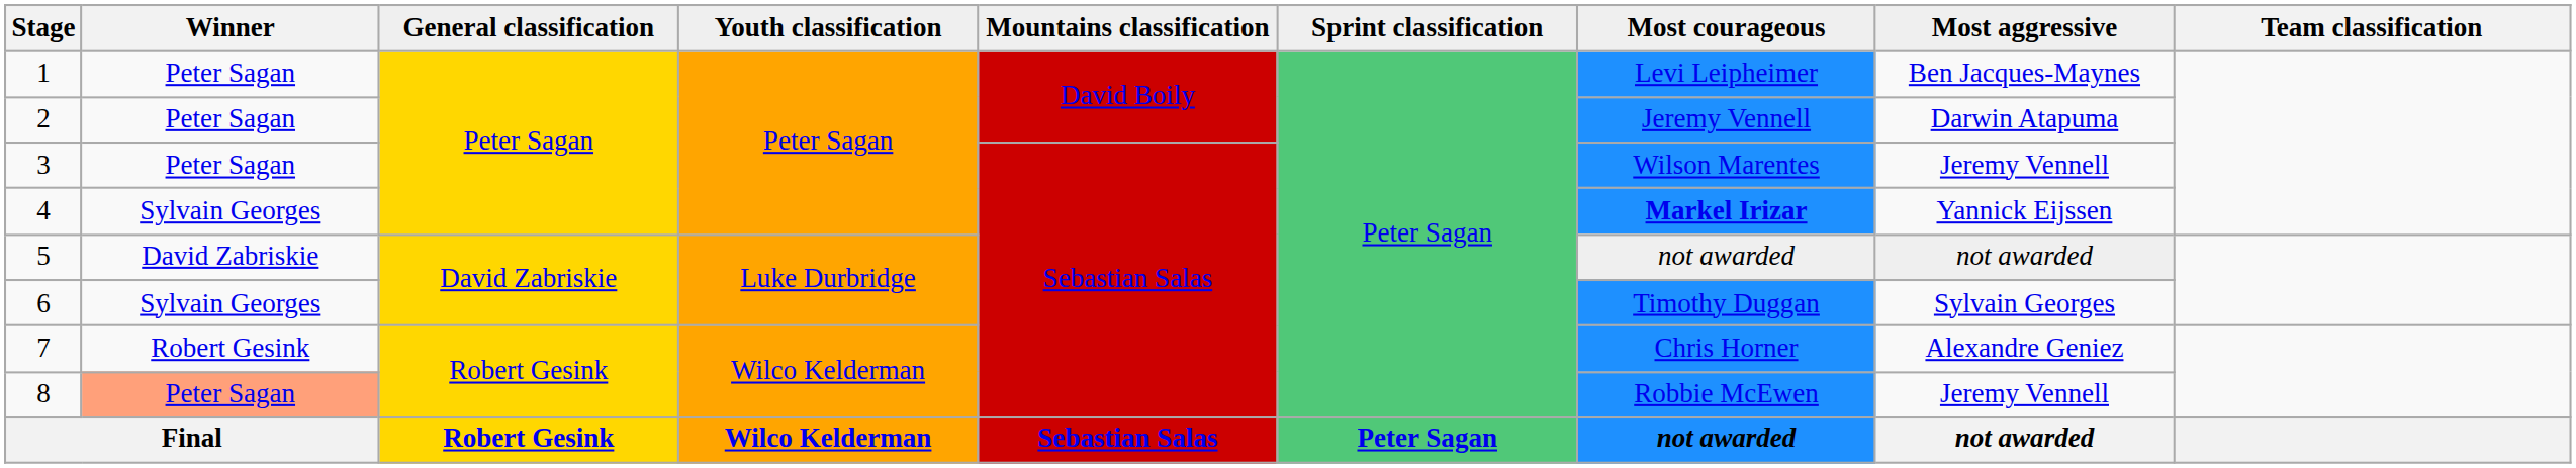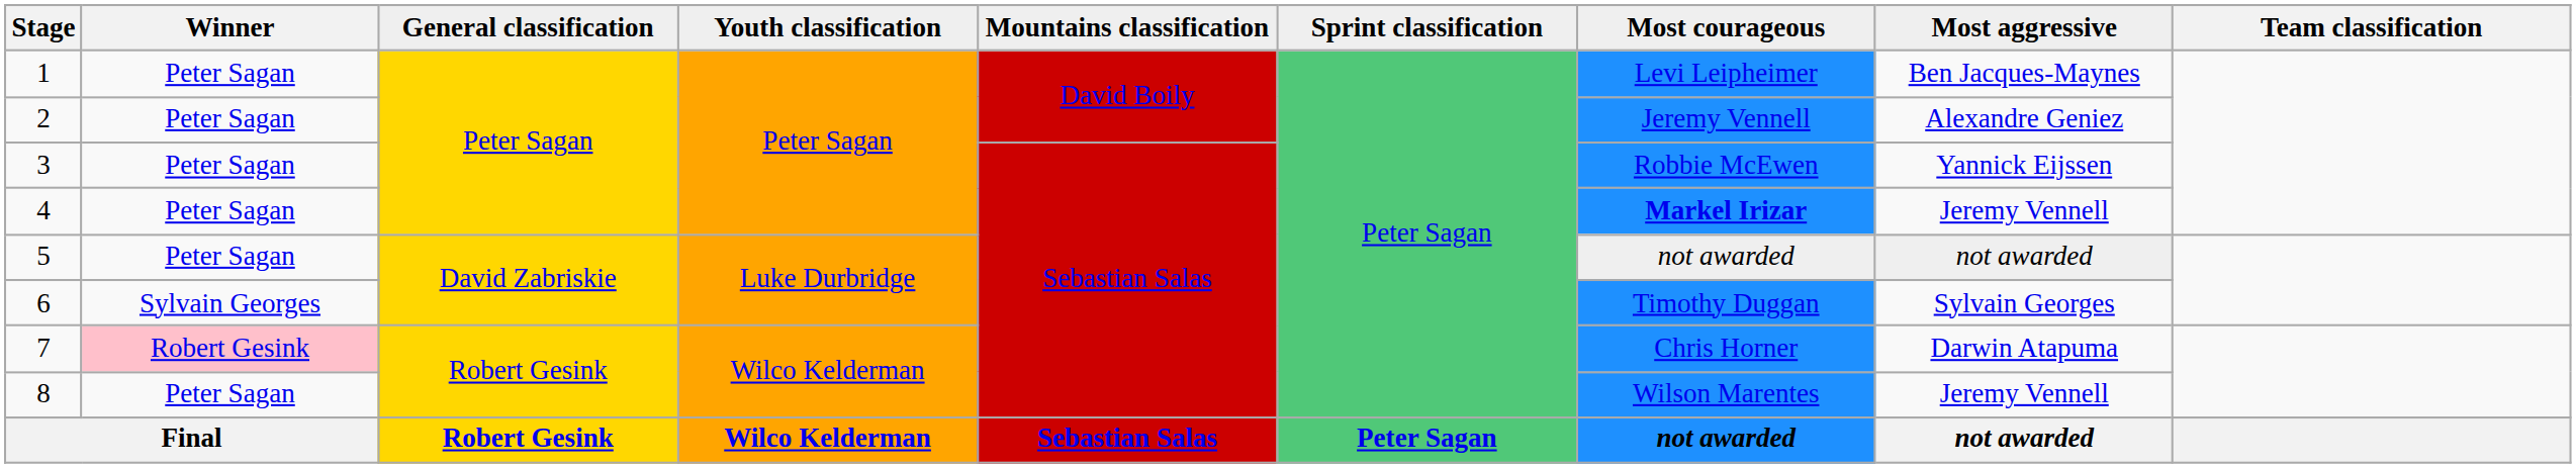 <table class="wikitable" style="text-align: center; font-size:smaller; clear:both;">
 <tr style="background-color: #efefef;">
 <th>Stage</th>
 <th width="12%">Winner</th>
 <th style="background:#EFEFEF;" width="12%">General classification<br></th>
 <th style="background:#EFEFEF;" width="12%">Youth classification<br></th>
 <th style="background:#EFEFEF;" width="12%">Mountains classification<br></th>
 <th style="background:#EFEFEF;" width="12%">Sprint classification<br></th>
 <th style="background:#EFEFEF;" width="12%">Most courageous<br></th>
 <th style="background:#EFEFEF;" width="12%">Most aggressive<br></th>
 <th style="background:;" width="16%">Team classification<br></th>
 </tr>
 <tr>
 <td>1</td>
 <td><a href='#'>Peter Sagan</a></td>
 <td style="background:Gold;" rowspan="4"><a href='#'>Peter Sagan</a></td>
 <td style="background:Orange;" rowspan="4"><a href='#'>Peter Sagan</a></td>
 <td style="background:#CC0000;" rowspan="2"><a href='#'><span>David Boily</span></a></td>
 <td style="background:#50C878;" rowspan="8"><a href='#'>Peter Sagan</a></td>
 <td style="background:#1E90FF;"><a href='#'>Levi Leipheimer</a></td>
 <td style="background:offwhite;"><a href='#'>Ben Jacques-Maynes</a></td>
 <td style="background:;" rowspan="4"></td>
 </tr>
 <tr>
 <td>2</td>
 <td><a href='#'>Peter Sagan</a></td>
 <td style="background:#1E90FF;"><a href='#'>Jeremy Vennell</a></td>
-<td style="background:offwhite;"><a href='#'>Darwin Atapuma</a></td>
+<td style="background:offwhite;"><a href='#'>Alexandre Geniez</a></td>
 </tr>
 <tr>
 <td>3</td>
 <td><a href='#'>Peter Sagan</a></td>
 <td style="background:#CC0000;" rowspan="6"><a href='#'><span>Sebastian Salas</span></a></td>
-<td style="background:#1E90FF;"><a href='#'>Wilson Marentes</a></td>
+<td style="background:#1E90FF;"><a href='#'>Robbie McEwen</a></td>
+<td style="background:offwhite;"><a href='#'>Yannick Eijssen</a></td>
+</tr>
+<tr>
+<td>4</td>
+<td><a href='#'>Peter Sagan</a></td>
+<td style="background:#1E90FF;"><strong><a href='#'>Markel Irizar</a></strong></td>
 <td style="background:offwhite;"><a href='#'>Jeremy Vennell</a></td>
 </tr>
 <tr>
-<td>4</td>
-<td><a href='#'>Sylvain Georges</a></td>
-<td style="background:#1E90FF;"><strong><a href='#'>Markel Irizar</a></strong></td>
-<td style="background:offwhite;"><a href='#'>Yannick Eijssen</a></td>
-</tr>
-<tr>
 <td>5</td>
-<td><a href='#'>David Zabriskie</a></td>
+<td><a href='#'>Peter Sagan</a></td>
 <td style="background:Gold;" rowspan="2"><a href='#'>David Zabriskie</a></td>
 <td style="background:Orange;" rowspan="2"><a href='#'>Luke Durbridge</a></td>
 <td style="background:#EFEFEF;"><em>not awarded</em></td>
 <td style="background:#EFEFEF;"><em>not awarded</em></td>
 <td style="background:;" rowspan="2"></td>
 </tr>
 <tr>
 <td>6</td>
 <td><a href='#'>Sylvain Georges</a></td>
 <td style="background:#1E90FF;"><a href='#'>Timothy Duggan</a></td>
 <td style="background:offwhite;"><a href='#'>Sylvain Georges</a></td>
 </tr>
 <tr>
 <td>7</td>
-<td><a href='#'>Robert Gesink</a></td>
+<td style="background: pink;"><a href='#'>Robert Gesink</a></td>
 <td style="background:Gold;" rowspan=2><a href='#'>Robert Gesink</a></td>
 <td style="background:Orange;" rowspan=2><a href='#'>Wilco Kelderman</a></td>
 <td style="background:#1E90FF;"><a href='#'>Chris Horner</a></td>
-<td style="background:offwhite;"><a href='#'>Alexandre Geniez</a></td>
+<td style="background:offwhite;"><a href='#'>Darwin Atapuma</a></td>
 <td style="background:;" rowspan=2></td>
 </tr>
 <tr>
 <td>8</td>
-<td style="background: lightsalmon;"><a href='#'>Peter Sagan</a></td>
-<td style="background:#1E90FF;"><a href='#'>Robbie McEwen</a></td>
+<td><a href='#'>Peter Sagan</a></td>
+<td style="background:#1E90FF;"><a href='#'>Wilson Marentes</a></td>
 <td style="background:offwhite;"><a href='#'>Jeremy Vennell</a></td>
 </tr>
 <tr>
 <th colspan=2>Final</th>
 <th style="background:Gold;"><a href='#'>Robert Gesink</a></th>
 <th style="background:Orange;"><a href='#'>Wilco Kelderman</a></th>
 <th style="background:#CC0000;"><a href='#'><span>Sebastian Salas</span></a></th>
 <th style="background:#50C878;"><a href='#'>Peter Sagan</a></th>
 <th style="background:#1E90FF;"><em>not awarded</em></th>
 <th style="background:offwhite;"><em>not awarded</em></th>
 <th></th>
 </tr>
 </table>
